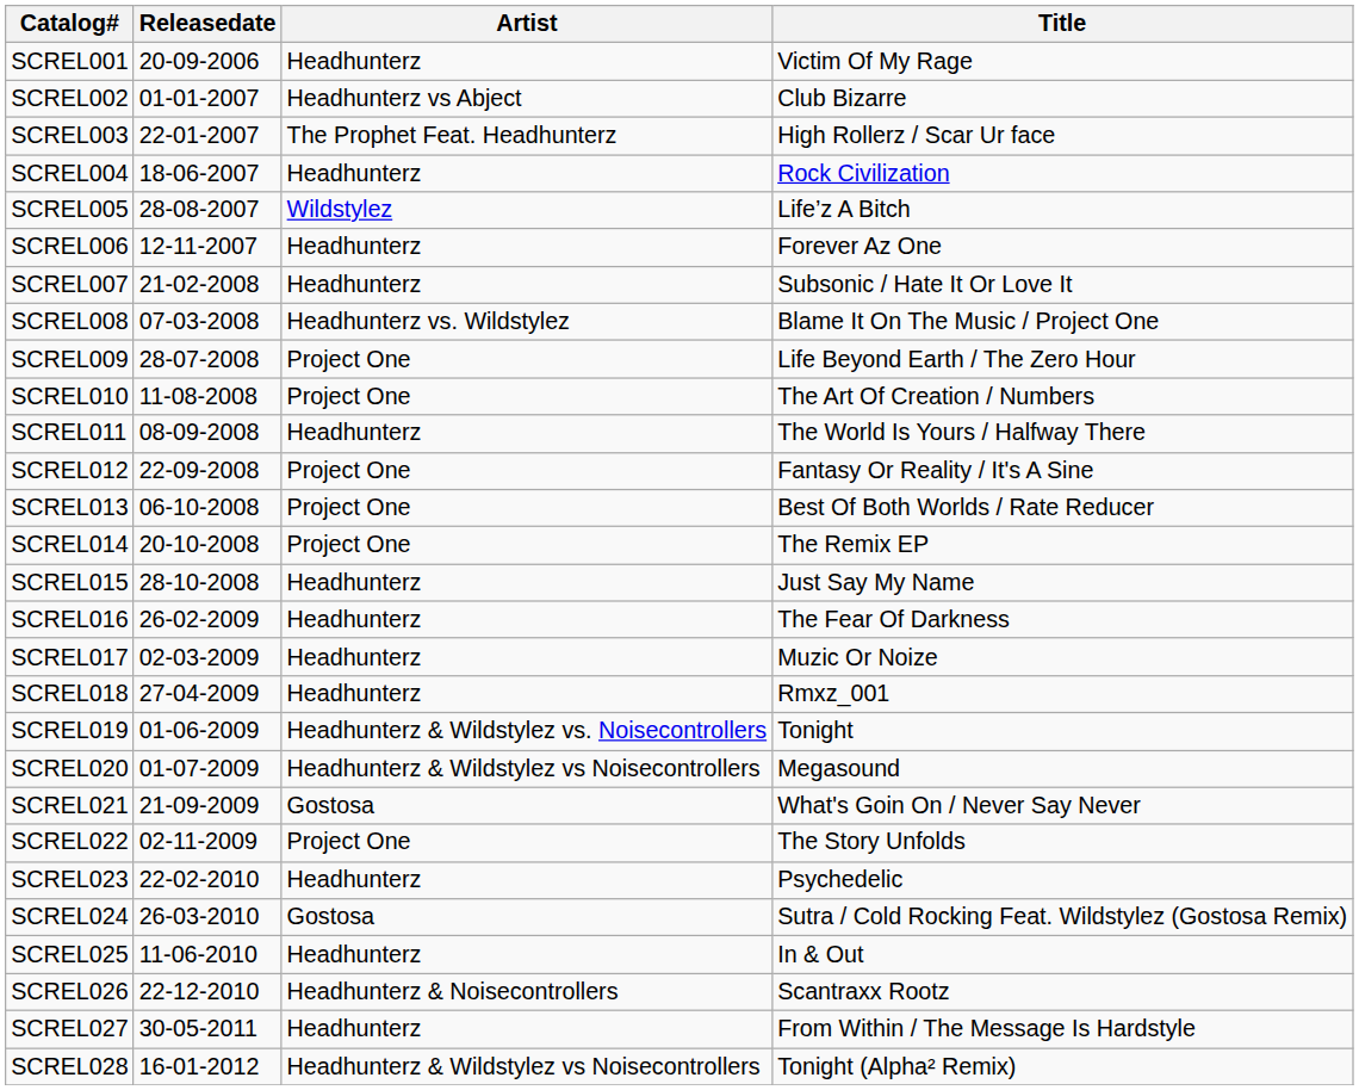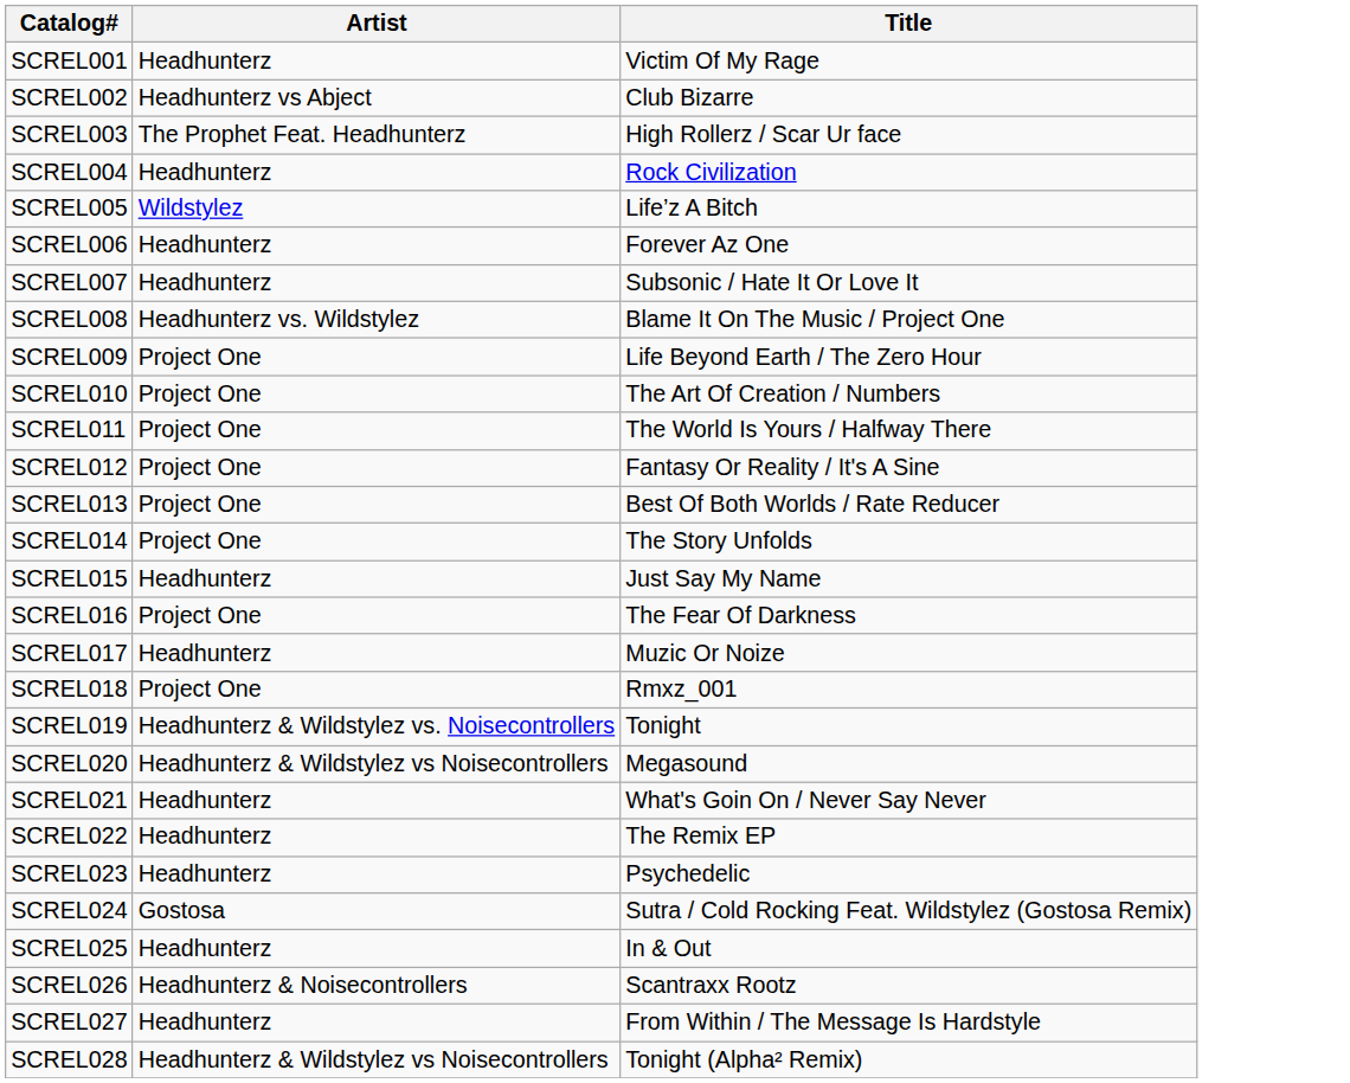 <table class="wikitable">
 <tr>
 <th>Catalog#</th>
-<th>Releasedate</th>
 <th>Artist</th>
 <th>Title</th>
 </tr>
 <tr>
 <td>SCREL001</td>
-<td>20-09-2006</td>
 <td>Headhunterz</td>
 <td>Victim Of My Rage</td>
 </tr>
 <tr>
 <td>SCREL002</td>
-<td>01-01-2007</td>
 <td>Headhunterz vs Abject</td>
 <td>Club Bizarre</td>
 </tr>
 <tr>
 <td>SCREL003</td>
-<td>22-01-2007</td>
 <td>The Prophet Feat. Headhunterz</td>
 <td>High Rollerz / Scar Ur face</td>
 </tr>
 <tr>
 <td>SCREL004</td>
-<td>18-06-2007</td>
 <td>Headhunterz</td>
 <td><a href='#'>Rock Civilization</a></td>
 </tr>
 <tr>
 <td>SCREL005</td>
-<td>28-08-2007</td>
 <td><a href='#'>Wildstylez</a></td>
 <td>Life’z A Bitch</td>
 </tr>
 <tr>
 <td>SCREL006</td>
-<td>12-11-2007</td>
 <td>Headhunterz</td>
 <td>Forever Az One</td>
 </tr>
 <tr>
 <td>SCREL007</td>
-<td>21-02-2008</td>
 <td>Headhunterz</td>
 <td>Subsonic / Hate It Or Love It</td>
 </tr>
 <tr>
 <td>SCREL008</td>
-<td>07-03-2008</td>
 <td>Headhunterz vs. Wildstylez</td>
 <td>Blame It On The Music / Project One</td>
 </tr>
 <tr>
 <td>SCREL009</td>
-<td>28-07-2008</td>
 <td>Project One</td>
 <td>Life Beyond Earth / The Zero Hour</td>
 </tr>
 <tr>
 <td>SCREL010</td>
-<td>11-08-2008</td>
 <td>Project One</td>
 <td>The Art Of Creation / Numbers</td>
 </tr>
 <tr>
 <td>SCREL011</td>
-<td>08-09-2008</td>
-<td>Headhunterz</td>
+<td>Project One</td>
 <td>The World Is Yours / Halfway There</td>
 </tr>
 <tr>
 <td>SCREL012</td>
-<td>22-09-2008</td>
 <td>Project One</td>
 <td>Fantasy Or Reality / It's A Sine</td>
 </tr>
 <tr>
 <td>SCREL013</td>
-<td>06-10-2008</td>
 <td>Project One</td>
 <td>Best Of Both Worlds / Rate Reducer</td>
 </tr>
 <tr>
 <td>SCREL014</td>
-<td>20-10-2008</td>
 <td>Project One</td>
-<td>The Remix EP</td>
+<td>The Story Unfolds</td>
 </tr>
 <tr>
 <td>SCREL015</td>
-<td>28-10-2008</td>
 <td>Headhunterz</td>
 <td>Just Say My Name</td>
 </tr>
 <tr>
 <td>SCREL016</td>
-<td>26-02-2009</td>
-<td>Headhunterz</td>
+<td>Project One</td>
 <td>The Fear Of Darkness</td>
 </tr>
 <tr>
 <td>SCREL017</td>
-<td>02-03-2009</td>
 <td>Headhunterz</td>
 <td>Muzic Or Noize</td>
 </tr>
 <tr>
 <td>SCREL018</td>
-<td>27-04-2009</td>
-<td>Headhunterz</td>
+<td>Project One</td>
 <td>Rmxz_001</td>
 </tr>
 <tr>
 <td>SCREL019</td>
-<td>01-06-2009</td>
 <td>Headhunterz & Wildstylez vs. <a href='#'>Noisecontrollers</a></td>
 <td>Tonight</td>
 </tr>
 <tr>
 <td>SCREL020</td>
-<td>01-07-2009</td>
 <td>Headhunterz & Wildstylez vs Noisecontrollers</td>
 <td>Megasound</td>
 </tr>
 <tr>
 <td>SCREL021</td>
-<td>21-09-2009</td>
-<td>Gostosa</td>
+<td>Headhunterz</td>
 <td>What's Goin On / Never Say Never</td>
 </tr>
 <tr>
 <td>SCREL022</td>
-<td>02-11-2009</td>
-<td>Project One</td>
-<td>The Story Unfolds</td>
+<td>Headhunterz</td>
+<td>The Remix EP</td>
 </tr>
 <tr>
 <td>SCREL023</td>
-<td>22-02-2010</td>
 <td>Headhunterz</td>
 <td>Psychedelic</td>
 </tr>
 <tr>
 <td>SCREL024</td>
-<td>26-03-2010</td>
 <td>Gostosa</td>
 <td>Sutra / Cold Rocking Feat. Wildstylez (Gostosa Remix)</td>
 </tr>
 <tr>
 <td>SCREL025</td>
-<td>11-06-2010</td>
 <td>Headhunterz</td>
 <td>In & Out</td>
 </tr>
 <tr>
 <td>SCREL026</td>
-<td>22-12-2010</td>
 <td>Headhunterz & Noisecontrollers</td>
 <td>Scantraxx Rootz</td>
 </tr>
 <tr>
 <td>SCREL027</td>
-<td>30-05-2011</td>
 <td>Headhunterz</td>
 <td>From Within / The Message Is Hardstyle</td>
 </tr>
 <tr>
 <td>SCREL028</td>
-<td>16-01-2012</td>
 <td>Headhunterz & Wildstylez vs Noisecontrollers</td>
 <td>Tonight (Alpha² Remix)</td>
 </tr>
 </table>
